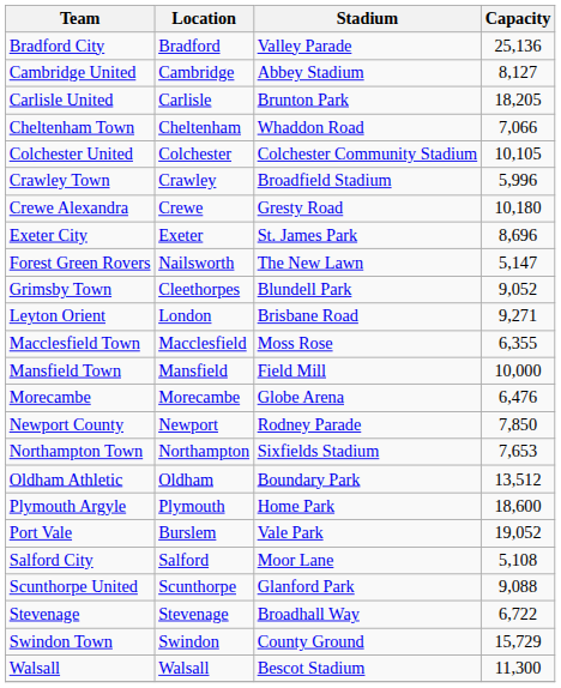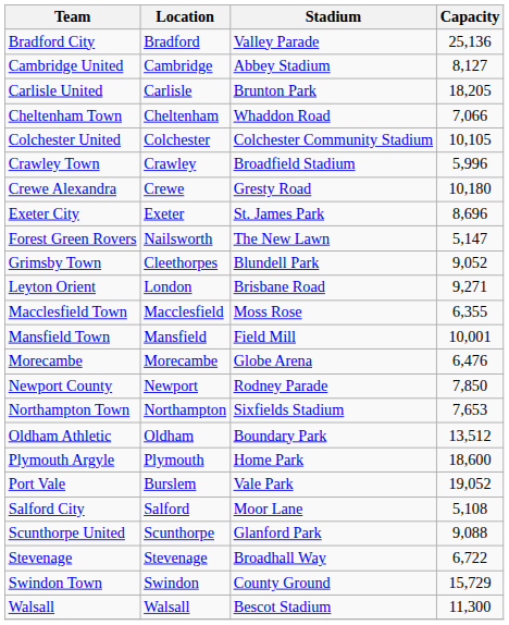 <table class="wikitable sortable">
 <tr>
 <th>Team</th>
 <th>Location</th>
 <th>Stadium</th>
 <th>Capacity</th>
 </tr>
 <tr>
 <td><a href='#'>Bradford City</a></td>
 <td><a href='#'>Bradford</a></td>
 <td><a href='#'>Valley Parade</a></td>
 <td align="center">25,136</td>
 </tr>
 <tr>
 <td><a href='#'>Cambridge United</a></td>
 <td><a href='#'>Cambridge</a></td>
 <td><a href='#'>Abbey Stadium</a></td>
 <td align="center">8,127</td>
 </tr>
 <tr>
 <td><a href='#'>Carlisle United</a></td>
 <td><a href='#'>Carlisle</a></td>
 <td><a href='#'>Brunton Park</a></td>
 <td align="center"->18,205</td>
 </tr>
 <tr>
 <td><a href='#'>Cheltenham Town</a></td>
 <td><a href='#'>Cheltenham</a></td>
 <td><a href='#'>Whaddon Road</a></td>
 <td align="center">7,066</td>
 </tr>
 <tr>
 <td><a href='#'>Colchester United</a></td>
 <td><a href='#'>Colchester</a></td>
 <td><a href='#'>Colchester Community Stadium</a></td>
 <td align="center">10,105</td>
 </tr>
 <tr>
 <td><a href='#'>Crawley Town</a></td>
 <td><a href='#'>Crawley</a></td>
 <td><a href='#'>Broadfield Stadium</a></td>
 <td align="center">5,996</td>
 </tr>
 <tr>
 <td><a href='#'>Crewe Alexandra</a></td>
 <td><a href='#'>Crewe</a></td>
 <td><a href='#'>Gresty Road</a></td>
 <td align="center">10,180</td>
 </tr>
 <tr>
 <td><a href='#'>Exeter City</a></td>
 <td><a href='#'>Exeter</a></td>
 <td><a href='#'>St. James Park</a></td>
 <td align="center">8,696</td>
 </tr>
 <tr>
 <td><a href='#'>Forest Green Rovers</a></td>
 <td><a href='#'>Nailsworth</a></td>
 <td><a href='#'>The New Lawn</a></td>
 <td align="center">5,147</td>
 </tr>
 <tr>
 <td><a href='#'>Grimsby Town</a></td>
 <td><a href='#'>Cleethorpes</a></td>
 <td><a href='#'>Blundell Park</a></td>
 <td align="center">9,052</td>
 </tr>
 <tr>
 <td><a href='#'>Leyton Orient</a></td>
 <td><a href='#'>London</a> </td>
 <td><a href='#'>Brisbane Road</a></td>
 <td align="center">9,271</td>
 </tr>
 <tr>
 <td><a href='#'>Macclesfield Town</a></td>
 <td><a href='#'>Macclesfield</a></td>
 <td><a href='#'>Moss Rose</a></td>
 <td align="center">6,355</td>
 </tr>
 <tr>
 <td><a href='#'>Mansfield Town</a></td>
 <td><a href='#'>Mansfield</a></td>
 <td><a href='#'>Field Mill</a></td>
-<td align="center">10,000</td>
+<td align="center">10,001</td>
 </tr>
 <tr>
 <td><a href='#'>Morecambe</a></td>
 <td><a href='#'>Morecambe</a></td>
 <td><a href='#'>Globe Arena</a></td>
 <td align="center">6,476</td>
 </tr>
 <tr>
 <td><a href='#'>Newport County</a></td>
 <td><a href='#'>Newport</a></td>
 <td><a href='#'>Rodney Parade</a></td>
 <td align="center">7,850</td>
 </tr>
 <tr>
 <td><a href='#'>Northampton Town</a></td>
 <td><a href='#'>Northampton</a></td>
 <td><a href='#'>Sixfields Stadium</a></td>
 <td align="center">7,653</td>
 </tr>
 <tr>
 <td><a href='#'>Oldham Athletic</a></td>
 <td><a href='#'>Oldham</a></td>
 <td><a href='#'>Boundary Park</a></td>
 <td align="center">13,512</td>
 </tr>
 <tr>
 <td><a href='#'>Plymouth Argyle</a></td>
 <td><a href='#'>Plymouth</a></td>
 <td><a href='#'>Home Park</a></td>
 <td align="center">18,600</td>
 </tr>
 <tr>
 <td><a href='#'>Port Vale</a></td>
 <td><a href='#'>Burslem</a></td>
 <td><a href='#'>Vale Park</a></td>
 <td align="center">19,052</td>
 </tr>
 <tr>
 <td><a href='#'>Salford City</a></td>
 <td><a href='#'>Salford</a></td>
 <td><a href='#'>Moor Lane</a></td>
 <td align="center">5,108</td>
 </tr>
 <tr>
 <td><a href='#'>Scunthorpe United</a></td>
 <td><a href='#'>Scunthorpe</a></td>
 <td><a href='#'>Glanford Park</a></td>
 <td align="center">9,088</td>
 </tr>
 <tr>
 <td><a href='#'>Stevenage</a></td>
 <td><a href='#'>Stevenage</a></td>
 <td><a href='#'>Broadhall Way</a></td>
 <td align="center">6,722</td>
 </tr>
 <tr>
 <td><a href='#'>Swindon Town</a></td>
 <td><a href='#'>Swindon</a></td>
 <td><a href='#'>County Ground</a></td>
 <td align="center">15,729</td>
 </tr>
 <tr>
 <td><a href='#'>Walsall</a></td>
 <td><a href='#'>Walsall</a></td>
 <td><a href='#'>Bescot Stadium</a></td>
 <td align="center">11,300</td>
 </tr>
 <tr>
 </tr>
 </table>
